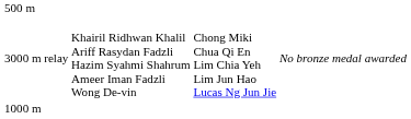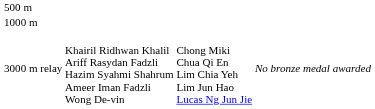 <table>
 <tr>
 <td>500 m<br></td>
+<td></td>
+<td></td>
+<td></td>
+</tr>
+<tr>
+<td>1000 m<br></td>
 <td></td>
 <td></td>
 <td></td>
 </tr>
 <tr>
 <td>3000 m relay<br></td>
 <td><br>Khairil Ridhwan Khalil<br>Ariff Rasydan Fadzli<br>Hazim Syahmi Shahrum<br>Ameer Iman Fadzli<br>Wong De-vin</td>
 <td><br>Chong Miki<br>Chua Qi En<br>Lim Chia Yeh<br>Lim Jun Hao<br><a href='#'>Lucas Ng Jun Jie</a></td>
 <td><em>No bronze medal awarded</em></td>
 </tr>
-<tr>
-<td>1000 m<br></td>
-<td></td>
-<td></td>
-<td></td>
-</tr>
 </table>
